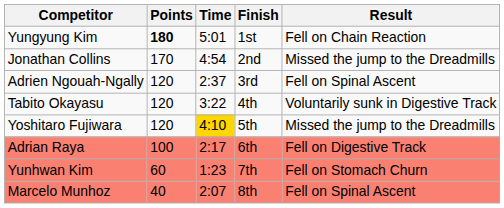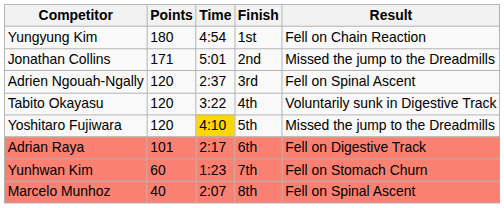 <table class="wikitable sortable">
 <tr>
 <th nowrap="nowrap">Competitor</th>
 <th>Points</th>
 <th>Time</th>
 <th>Finish</th>
 <th>Result</th>
 </tr>
 <tr>
 <td> Yungyung Kim</td>
-<td><strong>180</strong></td>
-<td>5:01</td>
+<td>180</td>
+<td>4:54</td>
 <td>1st</td>
 <td>Fell on Chain Reaction</td>
 </tr>
 <tr>
 <td> Jonathan Collins</td>
-<td>170</td>
-<td>4:54</td>
+<td>171</td>
+<td>5:01</td>
 <td>2nd</td>
 <td>Missed the jump to the Dreadmills</td>
 </tr>
 <tr>
 <td> Adrien Ngouah-Ngally</td>
 <td>120</td>
 <td>2:37</td>
 <td>3rd</td>
 <td>Fell on Spinal Ascent</td>
 </tr>
 <tr>
 <td> Tabito Okayasu</td>
 <td>120</td>
 <td>3:22</td>
 <td>4th</td>
 <td>Voluntarily sunk in Digestive Track</td>
 </tr>
 <tr>
 <td> Yoshitaro Fujiwara</td>
 <td>120</td>
 <td style="background: gold;">4:10</td>
 <td>5th</td>
 <td>Missed the jump to the Dreadmills</td>
 </tr>
 <tr style="background-color:#fa8072">
 <td> Adrian Raya</td>
-<td>100</td>
+<td>101</td>
 <td>2:17</td>
 <td>6th</td>
 <td>Fell on Digestive Track</td>
 </tr>
 <tr style="background-color:#fa8072">
 <td> Yunhwan Kim</td>
 <td>60</td>
 <td>1:23</td>
 <td>7th</td>
 <td>Fell on Stomach Churn</td>
 </tr>
 <tr style="background-color:#fa8072">
 <td> Marcelo Munhoz</td>
 <td>40</td>
 <td>2:07</td>
 <td>8th</td>
 <td>Fell on Spinal Ascent</td>
 </tr>
 </table>
